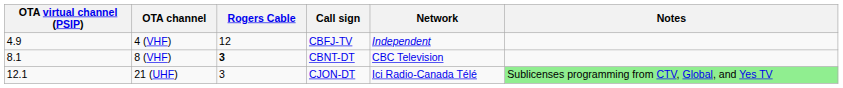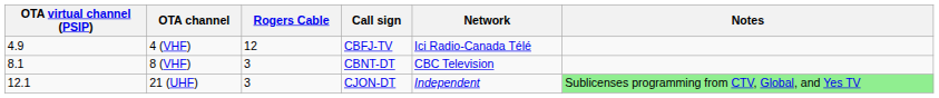 <table class="wikitable sortable" width="100%">
 <tr>
 <th>OTA <a href='#'>virtual channel</a><br>(<a href='#'>PSIP</a>)</th>
 <th>OTA channel</th>
 <th><a href='#'>Rogers Cable</a></th>
 <th>Call sign</th>
 <th>Network</th>
 <th>Notes</th>
 </tr>
 <tr>
 <td>4.9</td>
 <td>4 (<a href='#'>VHF</a>)</td>
 <td>12</td>
 <td><a href='#'>CBFJ-TV</a></td>
-<td><em><a href='#'>Independent</a></em></td>
+<td><a href='#'>Ici Radio-Canada Télé</a></td>
 <td></td>
 </tr>
 <tr>
 <td>8.1</td>
 <td>8 (<a href='#'>VHF</a>)</td>
-<td><strong>3</strong></td>
+<td>3</td>
 <td><a href='#'>CBNT-DT</a></td>
 <td><a href='#'>CBC Television</a></td>
 <td></td>
 </tr>
 <tr>
 <td>12.1</td>
 <td>21 (<a href='#'>UHF</a>)</td>
 <td>3</td>
 <td><a href='#'>CJON-DT</a></td>
-<td><a href='#'>Ici Radio-Canada Télé</a></td>
+<td><em><a href='#'>Independent</a></em></td>
 <td style="background: lightgreen;">Sublicenses programming from <a href='#'>CTV</a>, <a href='#'>Global</a>, and <a href='#'>Yes TV</a></td>
 </tr>
 </table>
